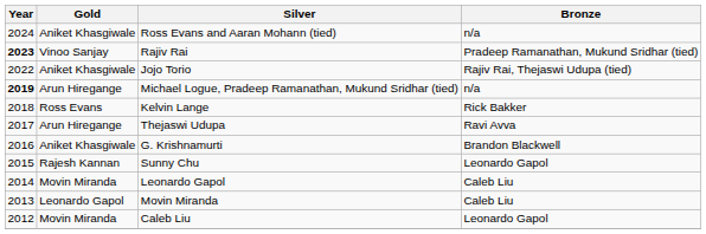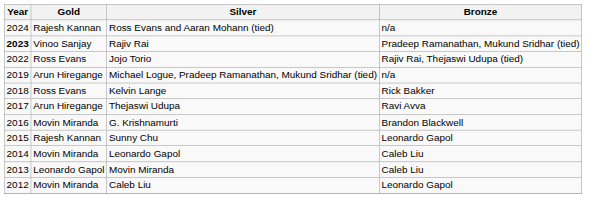 <table class="wikitable" border="1">
 <tr>
 <th>Year</th>
 <th>Gold</th>
 <th>Silver</th>
 <th>Bronze</th>
 </tr>
 <tr>
 <td>2024</td>
-<td> Aniket Khasgiwale</td>
+<td> Rajesh Kannan</td>
 <td> Ross Evans and Aaran Mohann (tied)</td>
 <td>n/a</td>
 </tr>
 <tr>
 <td><strong>2023</strong></td>
 <td> Vinoo Sanjay</td>
 <td> Rajiv Rai</td>
 <td> Pradeep Ramanathan,   Mukund Sridhar (tied)</td>
 </tr>
 <tr>
 <td>2022</td>
-<td> Aniket Khasgiwale</td>
+<td> Ross Evans</td>
 <td> Jojo Torio</td>
 <td> Rajiv Rai,  Thejaswi Udupa (tied)</td>
 </tr>
 <tr>
-<td><strong>2019</strong></td>
+<td>2019</td>
 <td> Arun Hiregange</td>
 <td> Michael Logue,  Pradeep Ramanathan,  Mukund Sridhar (tied)</td>
 <td>n/a</td>
 </tr>
 <tr>
 <td>2018</td>
 <td> Ross Evans</td>
 <td> Kelvin Lange</td>
 <td> Rick Bakker</td>
 </tr>
 <tr>
 <td>2017</td>
 <td> Arun Hiregange</td>
 <td> Thejaswi Udupa</td>
 <td> Ravi Avva</td>
 </tr>
 <tr>
 <td>2016</td>
-<td> Aniket Khasgiwale</td>
+<td> Movin Miranda</td>
 <td> G. Krishnamurti</td>
 <td> Brandon Blackwell</td>
 </tr>
 <tr>
 <td>2015</td>
 <td> Rajesh Kannan</td>
 <td> Sunny Chu</td>
 <td> Leonardo Gapol</td>
 </tr>
 <tr>
 <td>2014</td>
 <td> Movin Miranda</td>
 <td> Leonardo Gapol</td>
 <td> Caleb Liu</td>
 </tr>
 <tr>
 <td>2013</td>
 <td> Leonardo Gapol</td>
 <td> Movin Miranda</td>
 <td> Caleb Liu</td>
 </tr>
 <tr>
 <td>2012</td>
 <td> Movin Miranda</td>
 <td> Caleb Liu</td>
 <td> Leonardo Gapol</td>
 </tr>
 <tr>
 </tr>
 </table>
